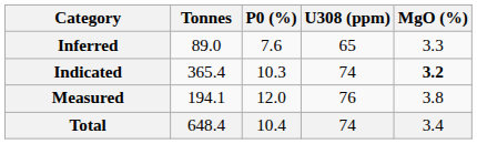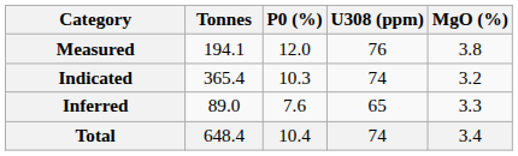 <table class="wikitable"  style="text-align:center">
 <tr>
 <th width="150" align="Left" scope="col">Category</th>
 <th width="60">Tonnes</th>
 <th>P0 (%)</th>
 <th>U308 (ppm)</th>
 <th>MgO (%)</th>
 </tr>
 <tr>
-<th>Inferred</th>
-<td>89.0</td>
-<td>7.6</td>
-<td>65</td>
-<td>3.3</td>
+<th>Measured</th>
+<td>194.1</td>
+<td>12.0</td>
+<td>76</td>
+<td>3.8</td>
 </tr>
 <tr>
 <th>Indicated</th>
 <td>365.4</td>
 <td>10.3</td>
 <td>74</td>
-<td><strong>3.2</strong></td>
+<td>3.2</td>
 </tr>
 <tr>
-<th>Measured</th>
-<td>194.1</td>
-<td>12.0</td>
-<td>76</td>
-<td>3.8</td>
+<th>Inferred</th>
+<td>89.0</td>
+<td>7.6</td>
+<td>65</td>
+<td>3.3</td>
 </tr>
 <tr style="background:#f2f2f2">
 <th>Total</th>
 <td>648.4</td>
 <td>10.4</td>
 <td>74</td>
 <td>3.4</td>
 </tr>
 </table>
